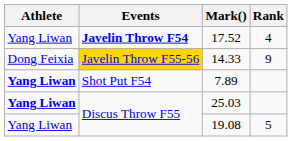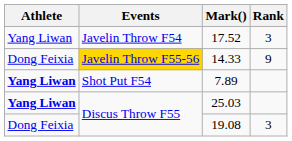 <table class=wikitable style="text-align: center; font-size:90%">
 <tr>
 <th>Athlete</th>
 <th>Events</th>
 <th>Mark()</th>
 <th>Rank</th>
 </tr>
 <tr>
 <td align=left><a href='#'>Yang Liwan</a></td>
-<td align=left><strong><a href='#'>Javelin Throw F54</a></strong></td>
+<td align=left><a href='#'>Javelin Throw F54</a></td>
 <td>17.52</td>
-<td>4</td>
+<td>3</td>
 </tr>
 <tr>
 <td align=left><a href='#'>Dong Feixia</a></td>
 <td align=left style="background: gold;"><a href='#'>Javelin Throw F55-56</a></td>
 <td>14.33</td>
 <td>9</td>
 </tr>
 <tr>
 <td align=left><strong><a href='#'>Yang Liwan</a></strong></td>
 <td align=left><a href='#'>Shot Put F54</a></td>
 <td>7.89</td>
 <td></td>
 </tr>
 <tr>
 <td align=left><strong><a href='#'>Yang Liwan</a></strong></td>
 <td align=left rowspan=2><a href='#'>Discus Throw F55</a></td>
 <td>25.03</td>
 <td></td>
 </tr>
 <tr>
-<td align=left><a href='#'>Yang Liwan</a></td>
+<td align=left><a href='#'>Dong Feixia</a></td>
 <td>19.08</td>
-<td>5</td>
+<td>3</td>
 </tr>
 </table>
